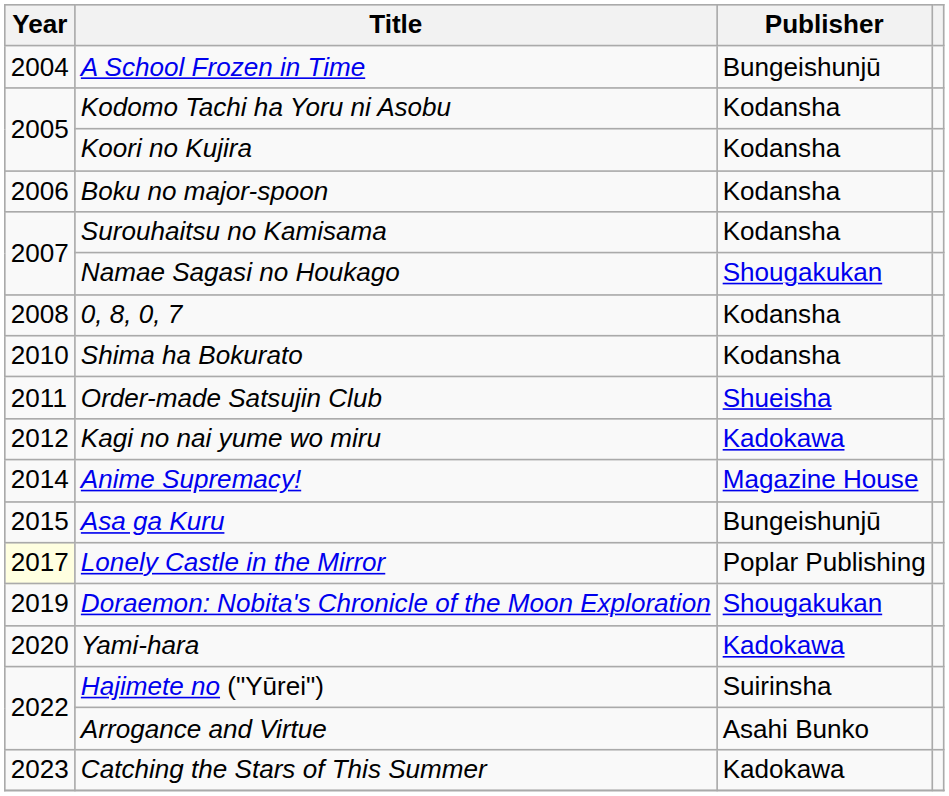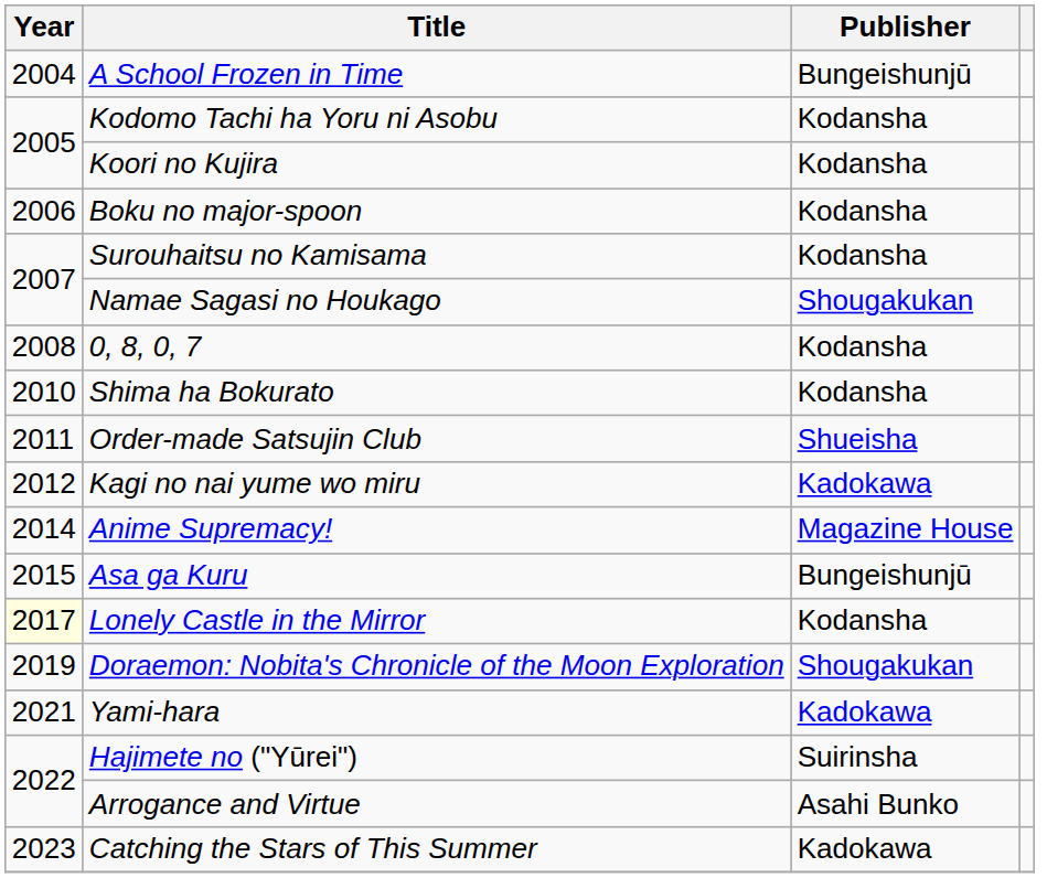 <table class="wikitable sortable">
 <tr>
 <th>Year</th>
 <th>Title</th>
 <th>Publisher</th>
 <th class="unsortable"></th>
 </tr>
 <tr>
 <td>2004</td>
 <td><em><a href='#'>A School Frozen in Time</a></em></td>
 <td>Bungeishunjū</td>
 <td></td>
 </tr>
 <tr>
 <td rowspan=2>2005</td>
 <td><em>Kodomo Tachi ha Yoru ni Asobu</em></td>
 <td>Kodansha</td>
 <td></td>
 </tr>
 <tr>
 <td><em>Koori no Kujira</em></td>
 <td>Kodansha</td>
 <td></td>
 </tr>
 <tr>
 <td>2006</td>
 <td><em>Boku no major-spoon</em></td>
 <td>Kodansha</td>
 <td></td>
 </tr>
 <tr>
 <td rowspan=2>2007</td>
 <td><em>Surouhaitsu no Kamisama</em></td>
 <td>Kodansha</td>
 <td></td>
 </tr>
 <tr>
 <td><em>Namae Sagasi no Houkago</em></td>
 <td><a href='#'>Shougakukan</a></td>
 <td></td>
 </tr>
 <tr>
 <td>2008</td>
 <td><em>0, 8, 0, 7</em></td>
 <td>Kodansha</td>
 <td></td>
 </tr>
 <tr>
 <td>2010</td>
 <td><em>Shima ha Bokurato</em></td>
 <td>Kodansha</td>
 <td></td>
 </tr>
 <tr>
 <td>2011</td>
 <td><em>Order-made Satsujin Club</em></td>
 <td><a href='#'>Shueisha</a></td>
 <td></td>
 </tr>
 <tr>
 <td>2012</td>
 <td><em>Kagi no nai yume wo miru</em></td>
 <td><a href='#'>Kadokawa</a></td>
 <td></td>
 </tr>
 <tr>
 <td>2014</td>
 <td><em><a href='#'>Anime Supremacy!</a></em></td>
 <td><a href='#'>Magazine House</a></td>
 <td></td>
 </tr>
 <tr>
 <td>2015</td>
 <td><em><a href='#'>Asa ga Kuru</a></em></td>
 <td>Bungeishunjū</td>
 <td></td>
 </tr>
 <tr>
 <td style="background: lightyellow;">2017</td>
 <td><em><a href='#'>Lonely Castle in the Mirror</a></em></td>
-<td>Poplar Publishing</td>
+<td>Kodansha</td>
 <td></td>
 </tr>
 <tr>
 <td>2019</td>
 <td><em><a href='#'>Doraemon: Nobita's Chronicle of the Moon Exploration</a></em></td>
 <td><a href='#'>Shougakukan</a></td>
 <td></td>
 </tr>
 <tr>
-<td>2020</td>
+<td>2021</td>
 <td><em>Yami-hara</em></td>
 <td><a href='#'>Kadokawa</a></td>
 <td></td>
 </tr>
 <tr>
 <td rowspan="2">2022</td>
 <td><em><a href='#'>Hajimete no</a></em> ("Yūrei")</td>
 <td>Suirinsha</td>
 <td></td>
 </tr>
 <tr>
 <td><em>Arrogance and Virtue</em></td>
 <td>Asahi Bunko</td>
 <td></td>
 </tr>
 <tr>
 <td>2023</td>
 <td><em>Catching the Stars of This Summer</em></td>
 <td>Kadokawa</td>
 <td></td>
 </tr>
 <tr>
 </tr>
 </table>
